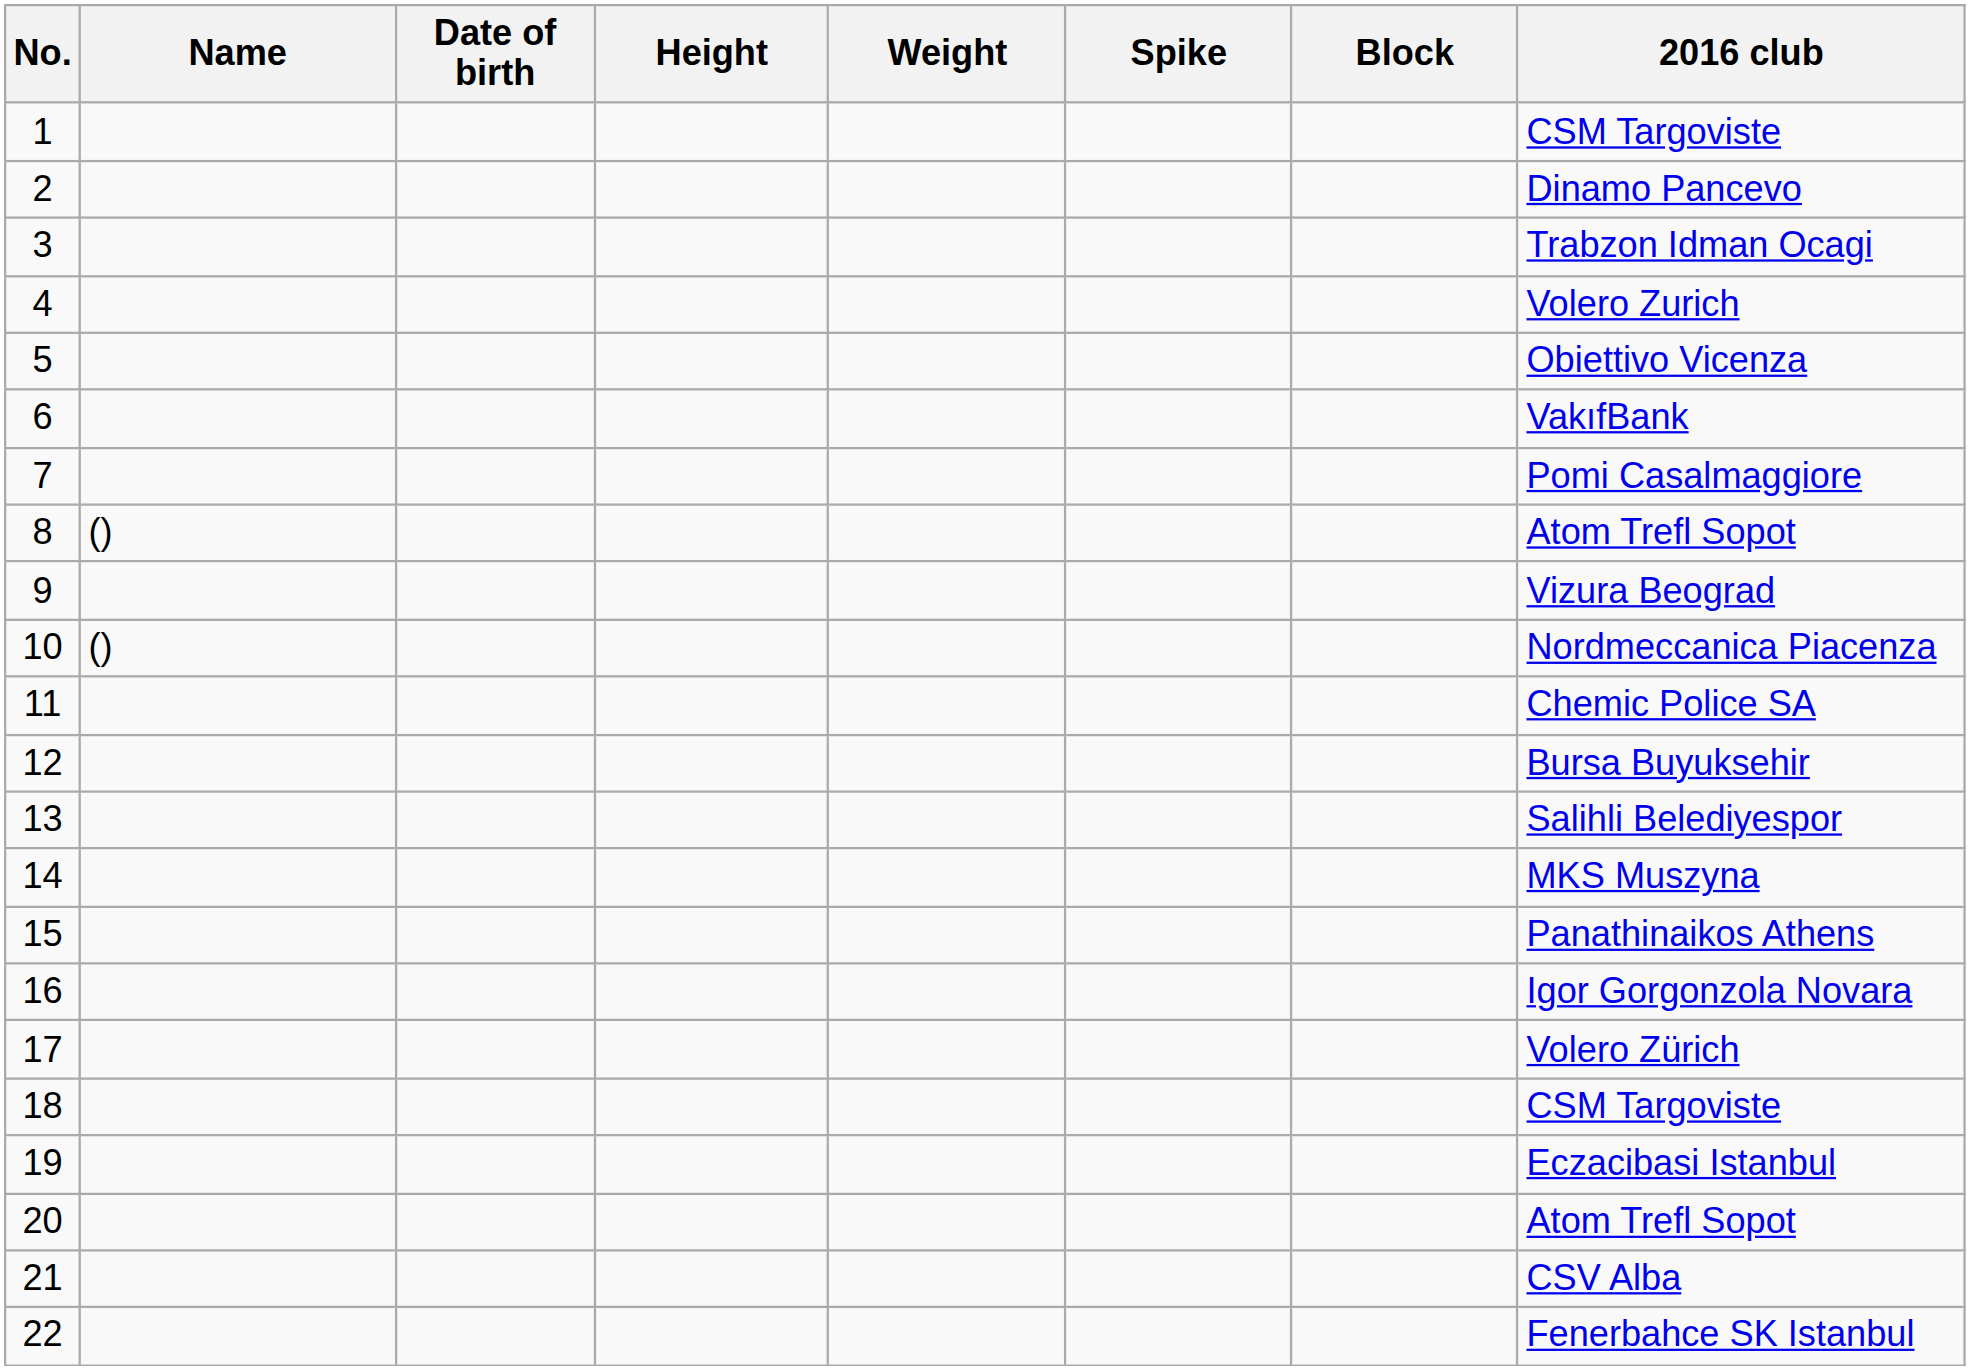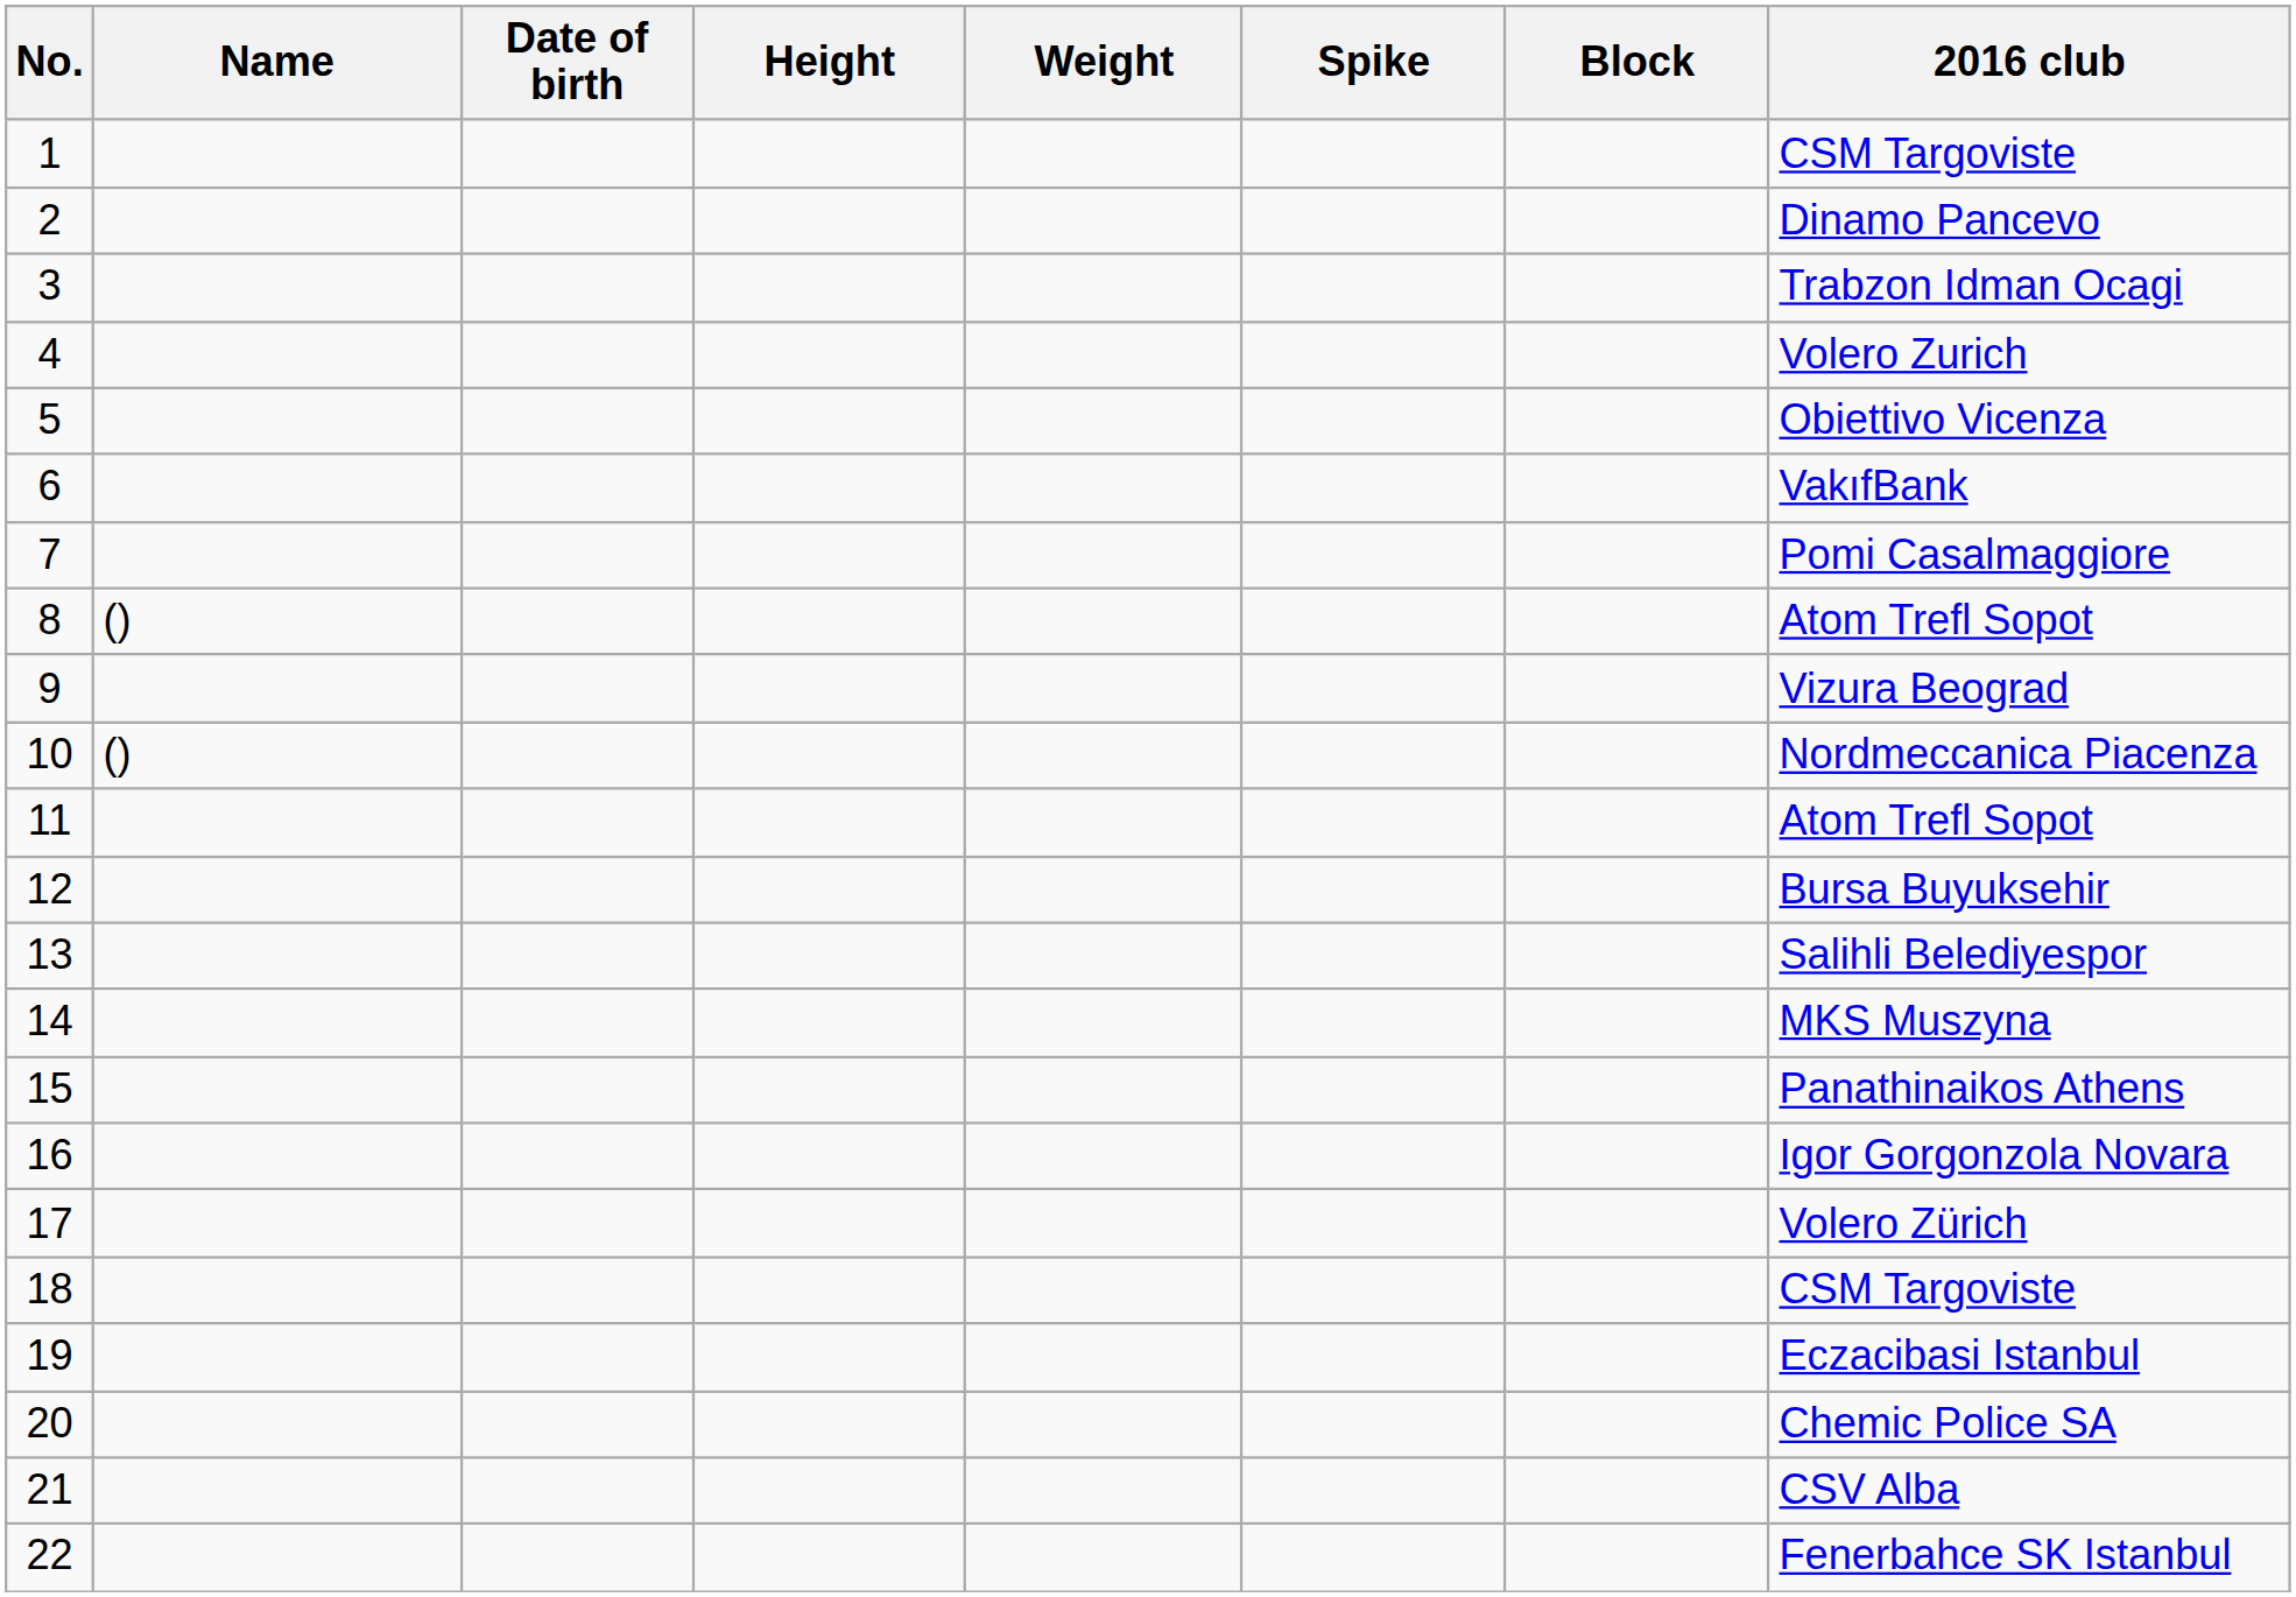 <table class="wikitable sortable" style="font-size:100%; text-align:center;">
 <tr>
 <th>No.</th>
 <th style="width:14em">Name</th>
 <th style="width:8em">Date of birth</th>
 <th style="width:9em">Height</th>
 <th style="width:9em">Weight</th>
 <th style="width:9em">Spike</th>
 <th style="width:9em">Block</th>
 <th style="width:17em">2016 club</th>
 </tr>
 <tr>
 <td>1</td>
 <td align=left></td>
 <td align=right></td>
 <td></td>
 <td></td>
 <td></td>
 <td></td>
 <td align="left"> <a href='#'>CSM Targoviste</a></td>
 </tr>
 <tr>
 <td>2</td>
 <td align=left></td>
 <td align=right></td>
 <td></td>
 <td></td>
 <td></td>
 <td></td>
 <td align="left"> <a href='#'>Dinamo Pancevo</a></td>
 </tr>
 <tr>
 <td>3</td>
 <td align=left></td>
 <td align=right></td>
 <td></td>
 <td></td>
 <td></td>
 <td></td>
 <td align="left"> <a href='#'>Trabzon Idman Ocagi</a></td>
 </tr>
 <tr>
 <td>4</td>
 <td align=left></td>
 <td align=right></td>
 <td></td>
 <td></td>
 <td></td>
 <td></td>
 <td align="left"> <a href='#'>Volero Zurich</a></td>
 </tr>
 <tr>
 <td>5</td>
 <td align=left></td>
 <td align=right></td>
 <td></td>
 <td></td>
 <td></td>
 <td></td>
 <td align="left"> <a href='#'>Obiettivo Vicenza</a></td>
 </tr>
 <tr>
 <td>6</td>
 <td align=left></td>
 <td align=right></td>
 <td></td>
 <td></td>
 <td></td>
 <td></td>
 <td align="left"> <a href='#'>VakıfBank</a></td>
 </tr>
 <tr>
 <td>7</td>
 <td align=left></td>
 <td align=right></td>
 <td></td>
 <td></td>
 <td></td>
 <td></td>
 <td align="left"> <a href='#'>Pomi Casalmaggiore</a></td>
 </tr>
 <tr>
 <td>8</td>
 <td align=left> ()</td>
 <td align=right></td>
 <td></td>
 <td></td>
 <td></td>
 <td></td>
 <td align="left"> <a href='#'>Atom Trefl Sopot</a></td>
 </tr>
 <tr>
 <td>9</td>
 <td align=left></td>
 <td align=right></td>
 <td></td>
 <td></td>
 <td></td>
 <td></td>
 <td align="left"> <a href='#'>Vizura Beograd</a></td>
 </tr>
 <tr>
 <td>10</td>
 <td align=left> ()</td>
 <td align=right></td>
 <td></td>
 <td></td>
 <td></td>
 <td></td>
 <td align="left"> <a href='#'>Nordmeccanica Piacenza</a></td>
 </tr>
 <tr>
 <td>11</td>
 <td align=left></td>
 <td align=right></td>
 <td></td>
 <td></td>
 <td></td>
 <td></td>
-<td align="left"> <a href='#'>Chemic Police SA</a></td>
+<td align="left"> <a href='#'>Atom Trefl Sopot</a></td>
 </tr>
 <tr>
 <td>12</td>
 <td align=left></td>
 <td align=right></td>
 <td></td>
 <td></td>
 <td></td>
 <td></td>
 <td align="left"> <a href='#'>Bursa Buyuksehir</a></td>
 </tr>
 <tr>
 <td>13</td>
 <td align=left></td>
 <td align=right></td>
 <td></td>
 <td></td>
 <td></td>
 <td></td>
 <td align="left"> <a href='#'>Salihli Belediyespor</a></td>
 </tr>
 <tr>
 <td>14</td>
 <td align=left></td>
 <td align=right></td>
 <td></td>
 <td></td>
 <td></td>
 <td></td>
 <td align="left"> <a href='#'>MKS Muszyna</a></td>
 </tr>
 <tr>
 <td>15</td>
 <td align=left></td>
 <td align=right></td>
 <td></td>
 <td></td>
 <td></td>
 <td></td>
 <td align="left"> <a href='#'>Panathinaikos Athens</a></td>
 </tr>
 <tr>
 <td>16</td>
 <td align=left></td>
 <td align=right></td>
 <td></td>
 <td></td>
 <td></td>
 <td></td>
 <td align="left"> <a href='#'>Igor Gorgonzola Novara</a></td>
 </tr>
 <tr>
 <td>17</td>
 <td align=left></td>
 <td align=right></td>
 <td></td>
 <td></td>
 <td></td>
 <td></td>
 <td align="left"> <a href='#'>Volero Zürich</a></td>
 </tr>
 <tr>
 <td>18</td>
 <td align=left></td>
 <td align=right></td>
 <td></td>
 <td></td>
 <td></td>
 <td></td>
 <td align="left"> <a href='#'>CSM Targoviste</a></td>
 </tr>
 <tr>
 <td>19</td>
 <td align=left></td>
 <td align=right></td>
 <td></td>
 <td></td>
 <td></td>
 <td></td>
 <td align="left"> <a href='#'>Eczacibasi Istanbul</a></td>
 </tr>
 <tr>
 <td>20</td>
 <td align=left></td>
 <td align=right></td>
 <td></td>
 <td></td>
 <td></td>
 <td></td>
-<td align="left"> <a href='#'>Atom Trefl Sopot</a></td>
+<td align="left"> <a href='#'>Chemic Police SA</a></td>
 </tr>
 <tr>
 <td>21</td>
 <td align=left></td>
 <td align=right></td>
 <td></td>
 <td></td>
 <td></td>
 <td></td>
 <td align="left"> <a href='#'>CSV Alba</a></td>
 </tr>
 <tr>
 <td>22</td>
 <td align=left></td>
 <td align=right></td>
 <td></td>
 <td></td>
 <td></td>
 <td></td>
 <td align="left"> <a href='#'>Fenerbahce SK Istanbul</a></td>
 </tr>
 </table>
